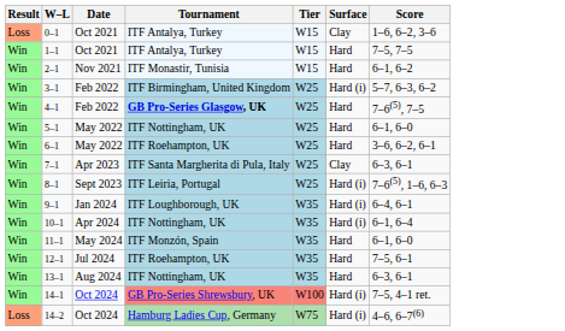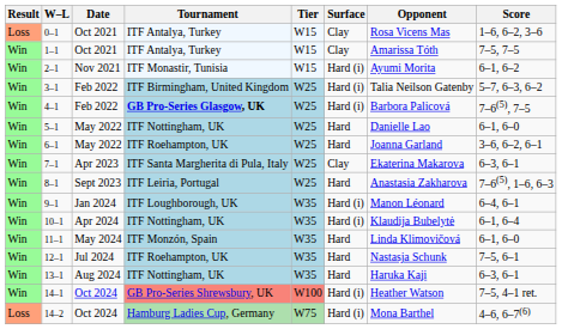 <table class="sortable wikitable">
 <tr>
 <th>Result</th>
 <th class="unsortable">W–L</th>
 <th>Date</th>
 <th>Tournament</th>
 <th>Tier</th>
 <th>Surface</th>
+<th>Opponent</th>
 <th class="unsortable">Score</th>
 </tr>
 <tr>
 <td bgcolor=FFA07A>Loss</td>
 <td><small>0–1</small></td>
 <td>Oct 2021</td>
 <td style="background:#f0f8ff;">ITF Antalya, Turkey</td>
 <td style="background:#f0f8ff;">W15</td>
 <td>Clay</td>
+<td> <a href='#'>Rosa Vicens Mas</a></td>
 <td>1–6, 6–2, 3–6</td>
 </tr>
 <tr>
 <td bgcolor=98fb98>Win</td>
 <td><small>1–1</small></td>
 <td>Oct 2021</td>
 <td style="background:#f0f8ff;">ITF Antalya, Turkey</td>
 <td style="background:#f0f8ff;">W15</td>
-<td>Hard</td>
+<td>Clay</td>
+<td> <a href='#'>Amarissa Tóth</a></td>
 <td>7–5, 7–5</td>
 </tr>
 <tr>
 <td bgcolor=98fb98>Win</td>
 <td><small>2–1</small></td>
 <td>Nov 2021</td>
 <td style="background:#f0f8ff;">ITF Monastir, Tunisia</td>
 <td style="background:#f0f8ff;">W15</td>
-<td>Hard</td>
+<td>Hard (i)</td>
+<td> <a href='#'>Ayumi Morita</a></td>
 <td>6–1, 6–2</td>
 </tr>
 <tr>
 <td bgcolor=98fb98>Win</td>
 <td><small>3–1</small></td>
 <td>Feb 2022</td>
 <td style="background:lightblue;">ITF Birmingham, United Kingdom</td>
 <td style="background:lightblue;">W25</td>
 <td>Hard (i)</td>
+<td> Talia Neilson Gatenby</td>
 <td>5–7, 6–3, 6–2</td>
 </tr>
 <tr>
 <td bgcolor=98fb98>Win</td>
 <td><small>4–1</small></td>
 <td>Feb 2022</td>
 <td style="background:lightblue;"><strong><a href='#'>GB Pro-Series Glasgow</a>, UK</strong></td>
 <td style="background:lightblue;">W25</td>
-<td>Hard</td>
+<td>Hard (i)</td>
+<td> <a href='#'>Barbora Palicová</a></td>
 <td>7–6<sup>(5)</sup>, 7–5</td>
 </tr>
 <tr>
 <td bgcolor=98fb98>Win</td>
 <td><small>5–1</small></td>
 <td>May 2022</td>
 <td style="background:lightblue;">ITF Nottingham, UK</td>
 <td style="background:lightblue;">W25</td>
 <td>Hard</td>
+<td> <a href='#'>Danielle Lao</a></td>
 <td>6–1, 6–0</td>
 </tr>
 <tr>
 <td bgcolor=98fb98>Win</td>
 <td><small>6–1</small></td>
 <td>May 2022</td>
 <td style="background:lightblue;">ITF Roehampton, UK</td>
 <td style="background:lightblue;">W25</td>
 <td>Hard</td>
+<td> <a href='#'>Joanna Garland</a></td>
 <td>3–6, 6–2, 6–1</td>
 </tr>
 <tr>
 <td bgcolor=98fb98>Win</td>
 <td><small>7–1</small></td>
 <td>Apr 2023</td>
 <td style="background:lightblue;">ITF Santa Margherita di Pula, Italy</td>
 <td style="background:lightblue;">W25</td>
 <td>Clay</td>
+<td> <a href='#'>Ekaterina Makarova</a></td>
 <td>6–3, 6–1</td>
 </tr>
 <tr>
 <td bgcolor=98fb98>Win</td>
 <td><small>8–1</small></td>
 <td>Sept 2023</td>
 <td style="background:lightblue;">ITF Leiria, Portugal</td>
 <td style="background:lightblue;">W25</td>
-<td>Hard (i)</td>
+<td>Hard</td>
+<td> <a href='#'>Anastasia Zakharova</a></td>
 <td>7–6<sup>(5)</sup>, 1–6, 6–3</td>
 </tr>
 <tr>
 <td bgcolor=98fb98>Win</td>
 <td><small>9–1</small></td>
 <td>Jan 2024</td>
 <td style="background:lightblue;">ITF Loughborough, UK</td>
 <td style="background:lightblue;">W35</td>
 <td>Hard (i)</td>
+<td> <a href='#'>Manon Léonard</a></td>
 <td>6–4, 6–1</td>
 </tr>
 <tr>
 <td bgcolor=98fb98>Win</td>
 <td><small>10–1</small></td>
 <td>Apr 2024</td>
 <td style="background:lightblue;">ITF Nottingham, UK</td>
 <td style="background:lightblue;">W35</td>
 <td>Hard (i)</td>
+<td> <a href='#'>Klaudija Bubelytė</a></td>
 <td>6–1, 6–4</td>
 </tr>
 <tr>
 <td bgcolor=98fb98>Win</td>
 <td><small>11–1</small></td>
 <td>May 2024</td>
 <td style="background:lightblue;">ITF Monzón, Spain</td>
 <td style="background:lightblue;">W35</td>
 <td>Hard</td>
+<td> <a href='#'>Linda Klimovičová</a></td>
 <td>6–1, 6–0</td>
 </tr>
 <tr>
 <td bgcolor=98fb98>Win</td>
 <td><small>12–1</small></td>
 <td>Jul 2024</td>
 <td style="background:lightblue;">ITF Roehampton, UK</td>
 <td style="background:lightblue;">W35</td>
 <td>Hard</td>
+<td> <a href='#'>Nastasja Schunk</a></td>
 <td>7–5, 6–1</td>
 </tr>
 <tr>
 <td bgcolor=98fb98>Win</td>
 <td><small>13–1</small></td>
 <td>Aug 2024</td>
 <td style="background:lightblue;">ITF Nottingham, UK</td>
 <td style="background:lightblue;">W35</td>
 <td>Hard</td>
+<td> <a href='#'>Haruka Kaji</a></td>
 <td>6–3, 6–1</td>
 </tr>
 <tr>
 <td bgcolor=98fb98>Win</td>
 <td><small>14–1</small></td>
 <td><a href='#'>Oct 2024</a></td>
 <td style="background:#f88379;"><a href='#'>GB Pro-Series Shrewsbury</a>, UK</td>
 <td style="background:#f88379;">W100</td>
 <td>Hard (i)</td>
+<td> <a href='#'>Heather Watson</a></td>
 <td>7–5, 4–1 ret.</td>
 </tr>
 <tr>
 <td bgcolor=FFA07A>Loss</td>
 <td><small>14–2</small></td>
 <td>Oct 2024</td>
 <td style="background:#addfad;"><a href='#'>Hamburg Ladies Cup</a>, Germany</td>
 <td style="background:#addfad;">W75</td>
 <td>Hard (i)</td>
+<td> <a href='#'>Mona Barthel</a></td>
 <td>4–6, 6–7<sup>(6)</sup></td>
 </tr>
 </table>
